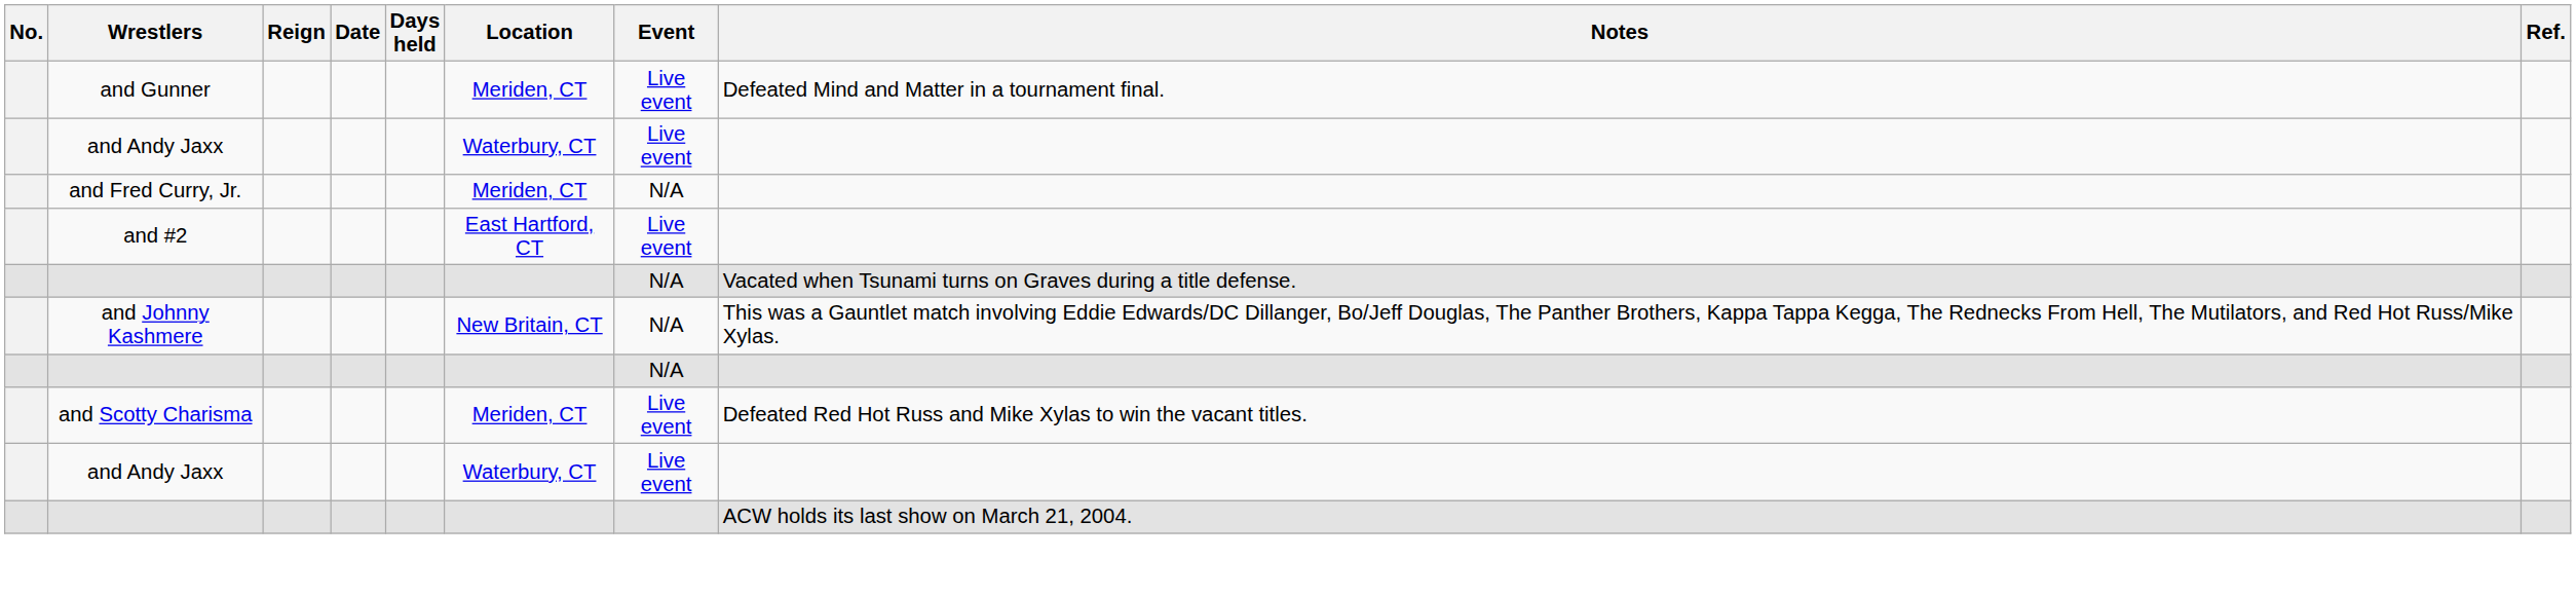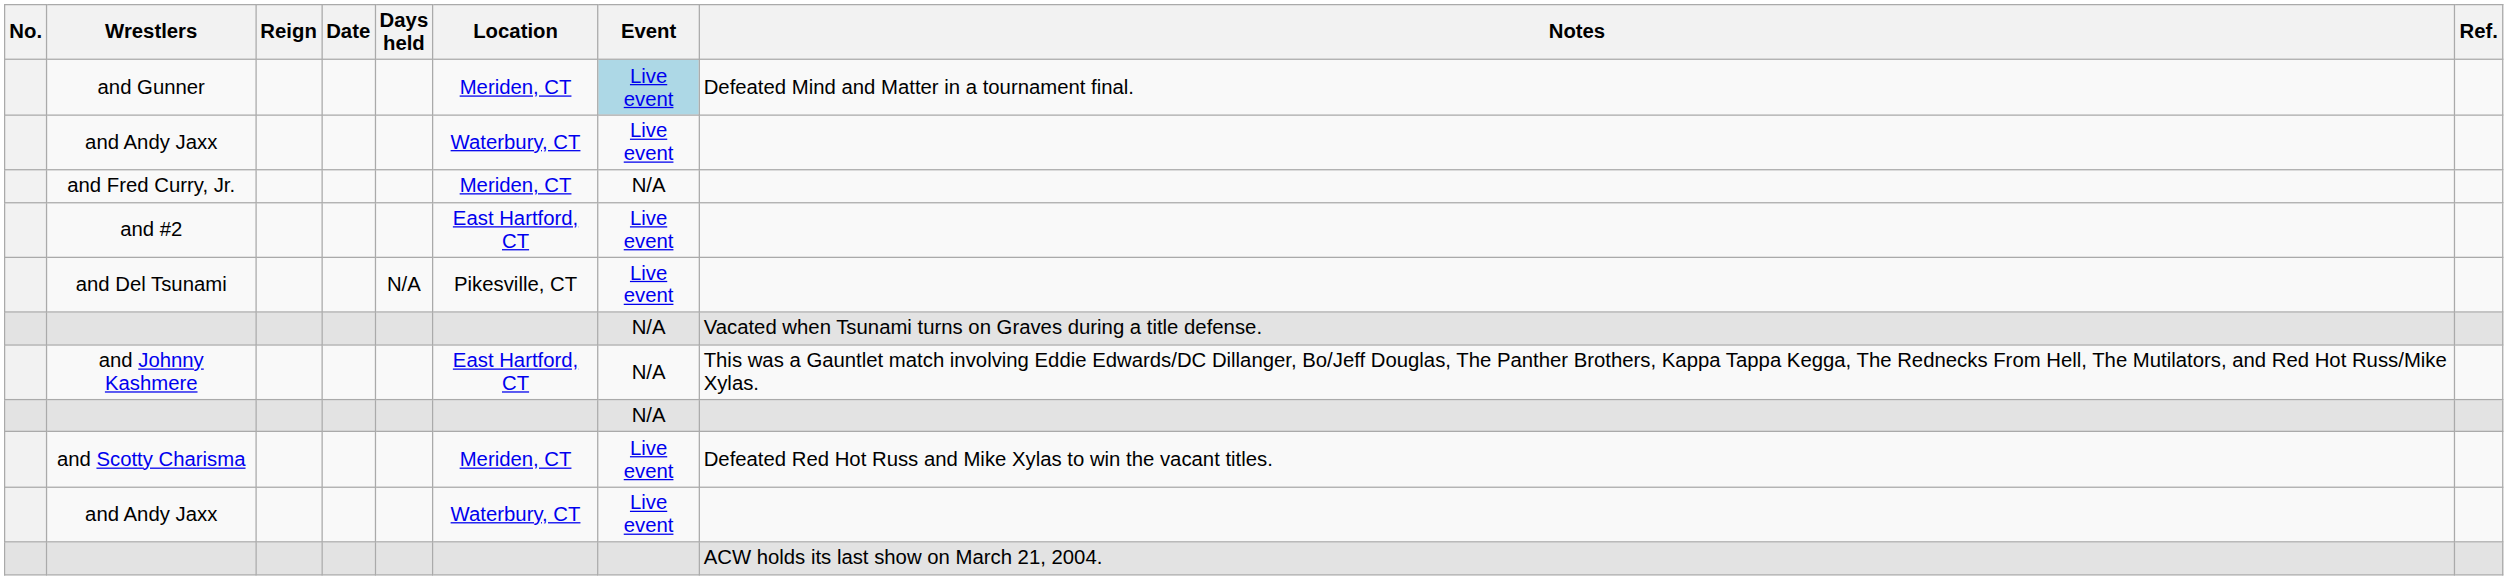 <table class="wikitable sortable" style="text-align: center">
 <tr>
 <th>No.</th>
 <th>Wrestlers</th>
 <th>Reign</th>
 <th>Date</th>
 <th>Days<br>held</th>
 <th>Location</th>
 <th>Event</th>
 <th>Notes</th>
 <th>Ref.</th>
 </tr>
 <tr>
 <th></th>
 <td> and Gunner<br></td>
 <td></td>
 <td></td>
 <td></td>
 <td><a href='#'>Meriden, CT</a></td>
-<td><a href='#'>Live event</a></td>
+<td style="background: lightblue;"><a href='#'>Live event</a></td>
 <td align="left">Defeated Mind and Matter in a tournament final.</td>
 <td></td>
 </tr>
 <tr>
 <th></th>
 <td> and Andy Jaxx<br></td>
 <td></td>
 <td></td>
 <td></td>
 <td><a href='#'>Waterbury, CT</a></td>
 <td><a href='#'>Live event</a></td>
 <td align="left"></td>
 <td></td>
 </tr>
 <tr>
 <th></th>
 <td> and Fred Curry, Jr.</td>
 <td></td>
 <td></td>
 <td></td>
 <td><a href='#'>Meriden, CT</a></td>
 <td>N/A</td>
 <td align="left"></td>
 <td></td>
 </tr>
 <tr>
 <th></th>
 <td> and #2<br></td>
 <td></td>
 <td></td>
 <td></td>
 <td><a href='#'>East Hartford, CT</a></td>
 <td><a href='#'>Live event</a></td>
 <td align="left"></td>
 <td></td>
 </tr>
+<tr>
+<th></th>
+<td> and Del Tsunami</td>
+<td></td>
+<td></td>
+<td>N/A</td>
+<td>Pikesville, CT</td>
+<td><a href='#'>Live event</a></td>
+<td align="left"></td>
+<td></td>
+</tr>
 <tr style="background:#e3e3e3">
 <td></td>
 <td></td>
 <td></td>
 <td></td>
 <td></td>
 <td></td>
 <td>N/A</td>
 <td align="left">Vacated when Tsunami turns on Graves during a title defense.</td>
 <td></td>
 </tr>
 <tr>
 <th></th>
 <td> and <a href='#'>Johnny Kashmere</a><br></td>
 <td></td>
 <td></td>
 <td></td>
-<td><a href='#'>New Britain, CT</a></td>
+<td><a href='#'>East Hartford, CT</a></td>
 <td>N/A</td>
 <td align="left">This was a Gauntlet match involving Eddie Edwards/DC Dillanger, Bo/Jeff Douglas, The Panther Brothers, Kappa Tappa Kegga, The Rednecks From Hell, The Mutilators, and Red Hot Russ/Mike Xylas.</td>
 <td></td>
 </tr>
 <tr style="background:#e3e3e3">
 <td></td>
 <td></td>
 <td></td>
 <td></td>
 <td></td>
 <td></td>
 <td>N/A</td>
 <td align="left"></td>
 <td></td>
 </tr>
 <tr>
 <th></th>
 <td> and <a href='#'>Scotty Charisma</a><br></td>
 <td></td>
 <td></td>
 <td></td>
 <td><a href='#'>Meriden, CT</a></td>
 <td><a href='#'>Live event</a></td>
 <td align="left">Defeated Red Hot Russ and Mike Xylas to win the vacant titles.</td>
 <td align="left"></td>
 </tr>
 <tr>
 <th></th>
 <td> and Andy Jaxx<br></td>
 <td></td>
 <td></td>
 <td></td>
 <td><a href='#'>Waterbury, CT</a></td>
 <td><a href='#'>Live event</a></td>
 <td align="left"></td>
 <td></td>
 </tr>
 <tr style="background:#e3e3e3">
 <td></td>
 <td></td>
 <td></td>
 <td></td>
 <td></td>
 <td></td>
 <td></td>
 <td align="left">ACW holds its last show on March 21, 2004.</td>
 <td></td>
 </tr>
 </table>
